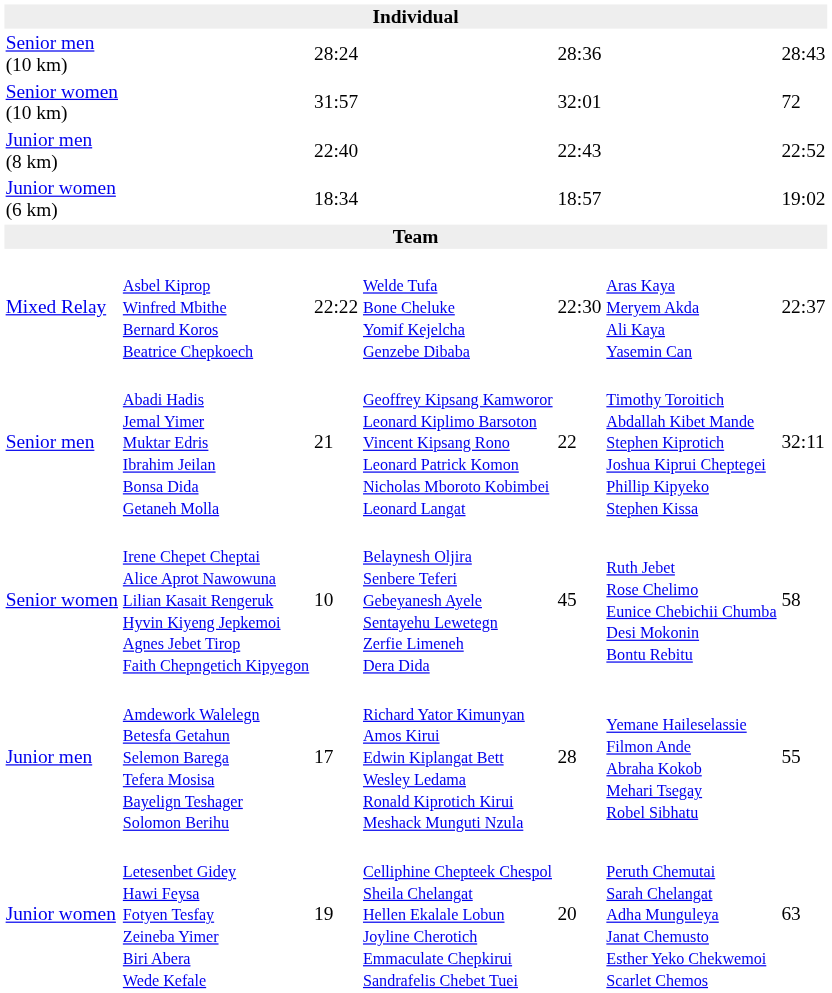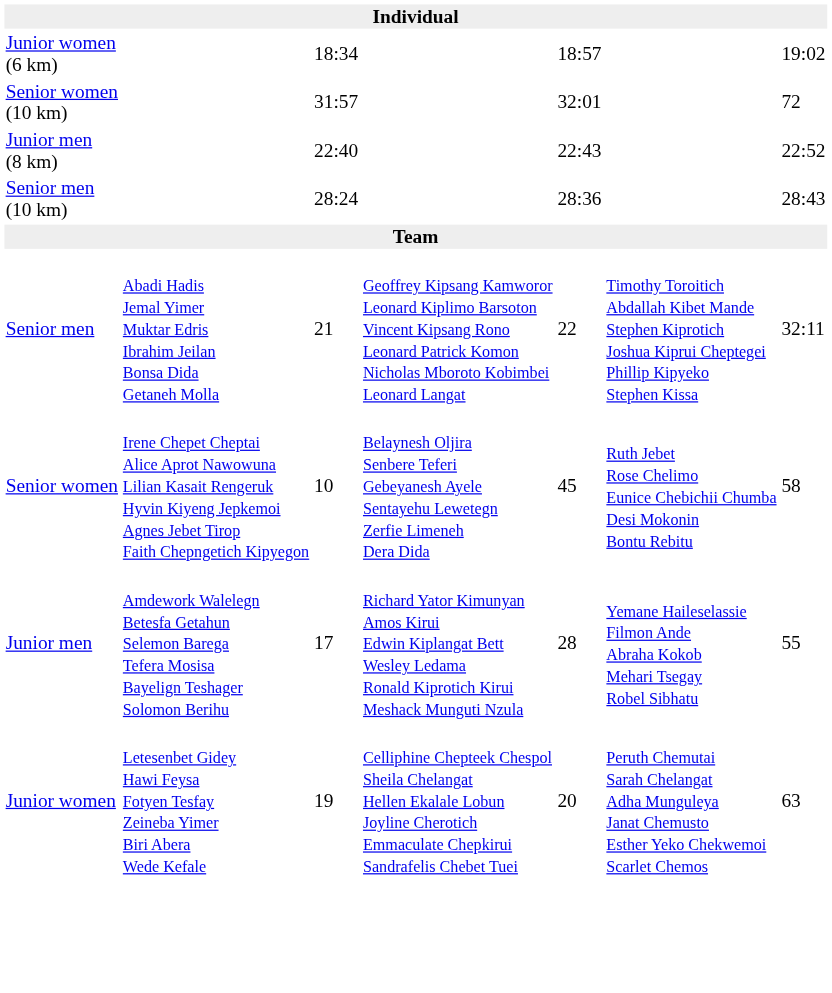 <table>
 <tr>
 <td colspan=7 bgcolor=#eeeeee style=text-align:center;><strong>Individual</strong></td>
 </tr>
 <tr>
-<td><a href='#'>Senior men</a><br>(10 km)</td>
+<td><a href='#'>Junior women</a><br>(6 km)</td>
 <td></td>
-<td>28:24</td>
+<td>18:34</td>
 <td></td>
-<td>28:36</td>
+<td>18:57</td>
 <td></td>
-<td>28:43</td>
+<td>19:02</td>
 </tr>
 <tr>
 <td><a href='#'>Senior women</a><br>(10 km)</td>
 <td></td>
 <td>31:57</td>
 <td></td>
 <td>32:01</td>
 <td></td>
 <td>72</td>
 </tr>
 <tr>
 <td><a href='#'>Junior men</a><br>(8 km)</td>
 <td></td>
 <td>22:40</td>
 <td></td>
 <td>22:43</td>
 <td></td>
 <td>22:52</td>
 </tr>
 <tr>
-<td><a href='#'>Junior women</a><br>(6 km)</td>
+<td><a href='#'>Senior men</a><br>(10 km)</td>
 <td></td>
-<td>18:34</td>
+<td>28:24</td>
 <td></td>
-<td>18:57</td>
+<td>28:36</td>
 <td></td>
-<td>19:02</td>
+<td>28:43</td>
 </tr>
 <tr>
 <td colspan=7 bgcolor=#eeeeee style=text-align:center;><strong>Team</strong></td>
-</tr>
-<tr>
-<td><a href='#'>Mixed Relay</a></td>
-<td><br><small><a href='#'>Asbel Kiprop</a><br><a href='#'>Winfred Mbithe</a><br><a href='#'>Bernard Koros</a><br><a href='#'>Beatrice Chepkoech</a></small></td>
-<td>22:22</td>
-<td><br><small><a href='#'>Welde Tufa</a><br><a href='#'>Bone Cheluke</a><br><a href='#'>Yomif Kejelcha</a><br><a href='#'>Genzebe Dibaba</a></small></td>
-<td>22:30</td>
-<td><br><small><a href='#'>Aras Kaya</a><br><a href='#'>Meryem Akda</a><br><a href='#'>Ali Kaya</a><br><a href='#'>Yasemin Can</a></small></td>
-<td>22:37</td>
 </tr>
 <tr>
 <td><a href='#'>Senior men</a></td>
 <td><br><small><a href='#'>Abadi Hadis</a><br><a href='#'>Jemal Yimer</a><br><a href='#'>Muktar Edris</a><br><a href='#'>Ibrahim Jeilan</a><br><a href='#'>Bonsa Dida</a><br><a href='#'>Getaneh Molla</a></small></td>
 <td>21</td>
 <td><br><small><a href='#'>Geoffrey Kipsang Kamworor</a><br><a href='#'>Leonard Kiplimo Barsoton</a><br><a href='#'>Vincent Kipsang Rono</a><br><a href='#'>Leonard Patrick Komon</a><br><a href='#'>Nicholas Mboroto Kobimbei</a><br><a href='#'>Leonard Langat</a></small></td>
 <td>22</td>
 <td><br><small><a href='#'>Timothy Toroitich</a><br><a href='#'>Abdallah Kibet Mande</a><br><a href='#'>Stephen Kiprotich</a><br><a href='#'>Joshua Kiprui Cheptegei</a><br><a href='#'>Phillip Kipyeko</a><br><a href='#'>Stephen Kissa</a></small></td>
 <td>32:11</td>
 </tr>
 <tr>
 <td><a href='#'>Senior women</a></td>
 <td><br><small><a href='#'>Irene Chepet Cheptai</a><br><a href='#'>Alice Aprot Nawowuna</a><br><a href='#'>Lilian Kasait Rengeruk</a><br><a href='#'>Hyvin Kiyeng Jepkemoi</a><br><a href='#'>Agnes Jebet Tirop</a><br><a href='#'>Faith Chepngetich Kipyegon</a></small></td>
 <td>10</td>
 <td><br><small><a href='#'>Belaynesh Oljira</a><br><a href='#'>Senbere Teferi</a><br><a href='#'>Gebeyanesh Ayele</a><br><a href='#'>Sentayehu Lewetegn</a><br><a href='#'>Zerfie Limeneh</a><br><a href='#'>Dera Dida</a></small></td>
 <td>45</td>
 <td><br><small><a href='#'>Ruth Jebet</a><br><a href='#'>Rose Chelimo</a><br><a href='#'>Eunice Chebichii Chumba</a><br><a href='#'>Desi Mokonin</a><br><a href='#'>Bontu Rebitu</a></small></td>
 <td>58</td>
 </tr>
 <tr>
 <td><a href='#'>Junior men</a></td>
 <td><br><small><a href='#'>Amdework Walelegn</a><br><a href='#'>Betesfa Getahun</a><br><a href='#'>Selemon Barega</a><br><a href='#'>Tefera Mosisa</a><br><a href='#'>Bayelign Teshager</a><br><a href='#'>Solomon Berihu</a></small></td>
 <td>17</td>
 <td><br><small><a href='#'>Richard Yator Kimunyan</a><br><a href='#'>Amos Kirui</a><br><a href='#'>Edwin Kiplangat Bett</a><br><a href='#'>Wesley Ledama</a><br><a href='#'>Ronald Kiprotich Kirui</a><br><a href='#'>Meshack Munguti Nzula</a></small></td>
 <td>28</td>
 <td><br><small><a href='#'>Yemane Haileselassie</a><br><a href='#'>Filmon Ande</a><br><a href='#'>Abraha Kokob</a><br><a href='#'>Mehari Tsegay</a><br><a href='#'>Robel Sibhatu</a></small></td>
 <td>55</td>
 </tr>
 <tr>
 <td><a href='#'>Junior women</a></td>
 <td><br><small><a href='#'>Letesenbet Gidey</a><br><a href='#'>Hawi Feysa</a><br><a href='#'>Fotyen Tesfay</a><br><a href='#'>Zeineba Yimer</a><br><a href='#'>Biri Abera</a><br><a href='#'>Wede Kefale</a></small></td>
 <td>19</td>
 <td><br><small><a href='#'>Celliphine Chepteek Chespol</a><br><a href='#'>Sheila Chelangat</a><br><a href='#'>Hellen Ekalale Lobun</a><br><a href='#'>Joyline Cherotich</a><br><a href='#'>Emmaculate Chepkirui</a><br><a href='#'>Sandrafelis Chebet Tuei</a></small></td>
 <td>20</td>
 <td><br><small><a href='#'>Peruth Chemutai</a><br><a href='#'>Sarah Chelangat</a><br><a href='#'>Adha Munguleya</a><br><a href='#'>Janat Chemusto</a><br><a href='#'>Esther Yeko Chekwemoi</a><br><a href='#'>Scarlet Chemos</a></small></td>
 <td>63</td>
 </tr>
 </table>
